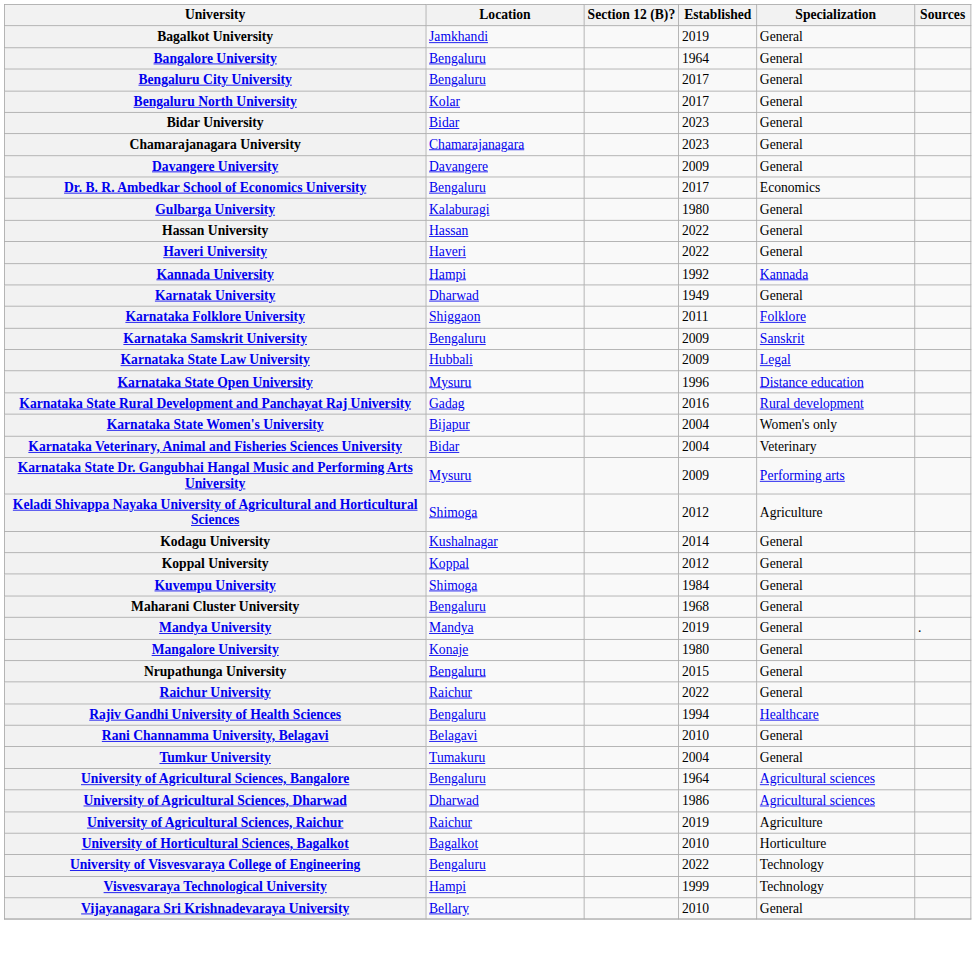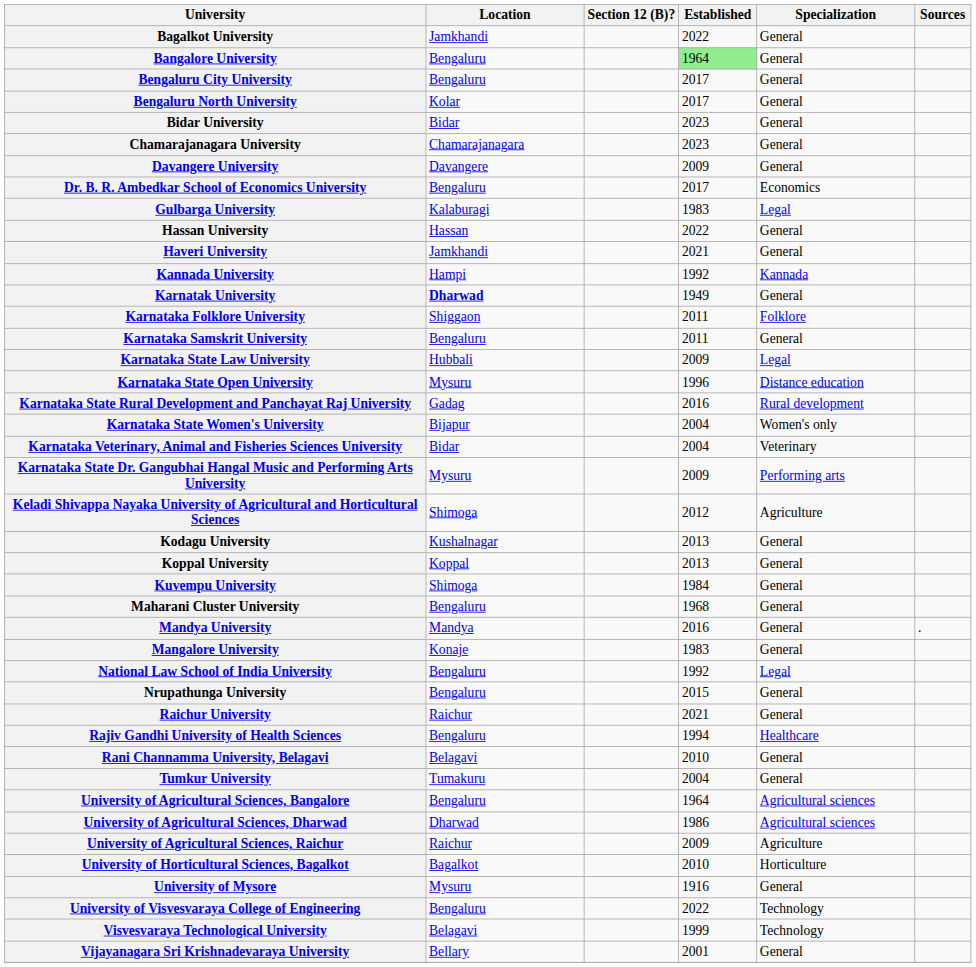 <table class="wikitable sortable collapsible plainrowheaders static-row-numbers" border="1" style="text-align:left; width:90%">
 <tr>
 <th scope="col" style="width: 40%;">University</th>
 <th scope="col" style="width: 15%;">Location</th>
 <th scope="col" style="width: 9%;">Section 12 (B)?</th>
 <th scope="col" style="width: 5%;">Established</th>
 <th scope="col" style="width: 15%;">Specialization</th>
 <th scope="col" style="width: 5%;" class="unsortable">Sources</th>
 </tr>
 <tr>
 <th scope="row">Bagalkot University</th>
 <td><a href='#'>Jamkhandi</a></td>
 <td></td>
-<td>2019</td>
+<td>2022</td>
 <td>General</td>
 <td></td>
 </tr>
 <tr>
 <th scope="row"><a href='#'>Bangalore University</a></th>
 <td><a href='#'>Bengaluru</a></td>
 <td></td>
-<td>1964</td>
+<td style="background: lightgreen;">1964</td>
 <td>General</td>
 <td></td>
 </tr>
 <tr>
 <th scope="row"><a href='#'>Bengaluru City University</a></th>
 <td><a href='#'>Bengaluru</a></td>
 <td></td>
 <td>2017</td>
 <td>General</td>
 <td></td>
 </tr>
 <tr>
 <th scope="row"><a href='#'>Bengaluru North University</a></th>
 <td><a href='#'>Kolar</a></td>
 <td></td>
 <td>2017</td>
 <td>General</td>
 <td></td>
 </tr>
 <tr>
 <th scope="row">Bidar University</th>
 <td><a href='#'>Bidar</a></td>
 <td></td>
 <td>2023</td>
 <td>General</td>
 <td></td>
 </tr>
 <tr>
 <th scope="row">Chamarajanagara University</th>
 <td><a href='#'>Chamarajanagara</a></td>
 <td></td>
 <td>2023</td>
 <td>General</td>
 <td></td>
 </tr>
 <tr>
 <th scope="row"><a href='#'>Davangere University</a></th>
 <td><a href='#'>Davangere</a></td>
 <td></td>
 <td>2009</td>
 <td>General</td>
 <td></td>
 </tr>
 <tr>
 <th scope="row"><a href='#'>Dr. B. R. Ambedkar School of Economics University</a></th>
 <td><a href='#'>Bengaluru</a></td>
 <td></td>
 <td>2017</td>
 <td>Economics</td>
 <td></td>
 </tr>
 <tr>
 <th scope="row"><a href='#'>Gulbarga University</a></th>
 <td><a href='#'>Kalaburagi</a></td>
 <td></td>
-<td>1980</td>
-<td>General</td>
+<td>1983</td>
+<td><a href='#'>Legal</a></td>
 <td></td>
 </tr>
 <tr>
 <th scope="row">Hassan University</th>
 <td><a href='#'>Hassan</a></td>
 <td></td>
 <td>2022</td>
 <td>General</td>
 <td></td>
 </tr>
 <tr>
 <th scope="row"><a href='#'>Haveri University</a></th>
-<td><a href='#'>Haveri</a></td>
+<td><a href='#'>Jamkhandi</a></td>
 <td></td>
-<td>2022</td>
+<td>2021</td>
 <td>General</td>
 <td></td>
 </tr>
 <tr>
 <th scope="row"><a href='#'>Kannada University</a></th>
 <td><a href='#'>Hampi</a></td>
 <td></td>
 <td>1992</td>
 <td><a href='#'>Kannada</a></td>
 <td></td>
 </tr>
 <tr>
 <th scope="row"><a href='#'>Karnatak University</a></th>
-<td><a href='#'>Dharwad</a></td>
+<td><strong><a href='#'>Dharwad</a></strong></td>
 <td></td>
 <td>1949</td>
 <td>General</td>
 <td></td>
 </tr>
 <tr>
 <th scope="row"><a href='#'>Karnataka Folklore University</a></th>
 <td><a href='#'>Shiggaon</a></td>
 <td></td>
 <td>2011</td>
 <td><a href='#'>Folklore</a></td>
 <td></td>
 </tr>
 <tr>
 <th scope="row"><a href='#'>Karnataka Samskrit University</a></th>
 <td><a href='#'>Bengaluru</a></td>
 <td></td>
-<td>2009</td>
-<td><a href='#'>Sanskrit</a></td>
+<td>2011</td>
+<td>General</td>
 <td></td>
 </tr>
 <tr>
 <th scope="row"><a href='#'>Karnataka State Law University</a></th>
 <td><a href='#'>Hubbali</a></td>
 <td></td>
 <td>2009</td>
 <td><a href='#'>Legal</a></td>
 <td></td>
 </tr>
 <tr>
 <th scope="row"><a href='#'>Karnataka State Open University</a></th>
 <td><a href='#'>Mysuru</a></td>
 <td></td>
 <td>1996</td>
 <td><a href='#'>Distance education</a></td>
 <td></td>
 </tr>
 <tr>
 <th scope="row"><a href='#'>Karnataka State Rural Development and Panchayat Raj University</a></th>
 <td><a href='#'>Gadag</a></td>
 <td></td>
 <td>2016</td>
 <td><a href='#'>Rural development</a></td>
 <td></td>
 </tr>
 <tr>
 <th scope="row"><a href='#'>Karnataka State Women's University</a></th>
 <td><a href='#'>Bijapur</a></td>
 <td></td>
 <td>2004</td>
 <td>Women's only</td>
 <td></td>
 </tr>
 <tr>
 <th scope="row"><a href='#'>Karnataka Veterinary, Animal and Fisheries Sciences University</a></th>
 <td><a href='#'>Bidar</a></td>
 <td></td>
 <td>2004</td>
 <td>Veterinary</td>
 <td></td>
 </tr>
 <tr>
 <th scope="row"><a href='#'>Karnataka State Dr. Gangubhai Hangal Music and Performing Arts University</a></th>
 <td><a href='#'>Mysuru</a></td>
 <td></td>
 <td>2009</td>
 <td><a href='#'>Performing arts</a></td>
 <td></td>
 </tr>
 <tr>
 <th scope="row"><a href='#'>Keladi Shivappa Nayaka University of Agricultural and Horticultural Sciences</a></th>
 <td><a href='#'>Shimoga</a></td>
 <td></td>
 <td>2012</td>
 <td>Agriculture</td>
 <td></td>
 </tr>
 <tr>
 <th scope="row">Kodagu University</th>
 <td><a href='#'>Kushalnagar</a></td>
 <td></td>
-<td>2014</td>
+<td>2013</td>
 <td>General</td>
 <td></td>
 </tr>
 <tr>
 <th scope="row">Koppal University</th>
 <td><a href='#'>Koppal</a></td>
 <td></td>
-<td>2012</td>
+<td>2013</td>
 <td>General</td>
 <td></td>
 </tr>
 <tr>
 <th scope="row"><a href='#'>Kuvempu University</a></th>
 <td><a href='#'>Shimoga</a></td>
 <td></td>
 <td>1984</td>
 <td>General</td>
 <td></td>
 </tr>
 <tr>
 <th scope="row">Maharani Cluster University</th>
 <td><a href='#'>Bengaluru</a></td>
 <td></td>
 <td>1968</td>
 <td>General</td>
 <td></td>
 </tr>
 <tr>
 <th scope="row"><a href='#'>Mandya University</a></th>
 <td><a href='#'>Mandya</a></td>
 <td></td>
-<td>2019</td>
+<td>2016</td>
 <td>General</td>
 <td>.</td>
 </tr>
 <tr>
 <th scope="row"><a href='#'>Mangalore University</a></th>
 <td><a href='#'>Konaje</a></td>
 <td></td>
-<td>1980</td>
+<td>1983</td>
 <td>General</td>
+<td></td>
+</tr>
+<tr>
+<th scope="row"><a href='#'>National Law School of India University</a></th>
+<td><a href='#'>Bengaluru</a></td>
+<td></td>
+<td>1992</td>
+<td><a href='#'>Legal</a></td>
 <td></td>
 </tr>
 <tr>
 <th scope="row">Nrupathunga University</th>
 <td><a href='#'>Bengaluru</a></td>
 <td></td>
 <td>2015</td>
 <td>General</td>
 <td></td>
 </tr>
 <tr>
 <th scope="row"><a href='#'>Raichur University</a></th>
 <td><a href='#'>Raichur</a></td>
 <td></td>
-<td>2022</td>
+<td>2021</td>
 <td>General</td>
 <td></td>
 </tr>
 <tr>
 <th scope="row"><a href='#'>Rajiv Gandhi University of Health Sciences</a></th>
 <td><a href='#'>Bengaluru</a></td>
 <td></td>
 <td>1994</td>
 <td><a href='#'>Healthcare</a></td>
 <td></td>
 </tr>
 <tr>
 <th scope="row"><a href='#'>Rani Channamma University, Belagavi</a></th>
 <td><a href='#'>Belagavi</a></td>
 <td></td>
 <td>2010</td>
 <td>General</td>
 <td></td>
 </tr>
 <tr>
 <th scope="row"><a href='#'>Tumkur University</a></th>
 <td><a href='#'>Tumakuru</a></td>
 <td></td>
 <td>2004</td>
 <td>General</td>
 <td></td>
 </tr>
 <tr>
 <th scope="row"><a href='#'>University of Agricultural Sciences, Bangalore</a></th>
 <td><a href='#'>Bengaluru</a></td>
 <td></td>
 <td>1964</td>
 <td><a href='#'>Agricultural sciences</a></td>
 <td></td>
 </tr>
 <tr>
 <th scope="row"><a href='#'>University of Agricultural Sciences, Dharwad</a></th>
 <td><a href='#'>Dharwad</a></td>
 <td></td>
 <td>1986</td>
 <td><a href='#'>Agricultural sciences</a></td>
 <td></td>
 </tr>
 <tr>
 <th scope="row"><a href='#'>University of Agricultural Sciences, Raichur</a></th>
 <td><a href='#'>Raichur</a></td>
 <td></td>
-<td>2019</td>
+<td>2009</td>
 <td>Agriculture</td>
 <td></td>
 </tr>
 <tr>
 <th scope="row"><a href='#'>University of Horticultural Sciences, Bagalkot</a></th>
 <td><a href='#'>Bagalkot</a></td>
 <td></td>
 <td>2010</td>
 <td>Horticulture</td>
 <td></td>
 </tr>
 <tr>
+<th scope="row"><a href='#'>University of Mysore</a></th>
+<td><a href='#'>Mysuru</a></td>
+<td></td>
+<td>1916</td>
+<td>General</td>
+<td></td>
+</tr>
+<tr>
 <th scope="row"><a href='#'>University of Visvesvaraya College of Engineering</a></th>
 <td><a href='#'>Bengaluru</a></td>
 <td></td>
 <td>2022</td>
 <td>Technology</td>
 <td></td>
 </tr>
 <tr>
 <th scope="row"><a href='#'>Visvesvaraya Technological University</a></th>
-<td><a href='#'>Hampi</a></td>
+<td><a href='#'>Belagavi</a></td>
 <td></td>
 <td>1999</td>
 <td>Technology</td>
 <td></td>
 </tr>
 <tr>
 <th scope="row"><a href='#'>Vijayanagara Sri Krishnadevaraya University</a></th>
 <td><a href='#'>Bellary</a></td>
 <td></td>
-<td>2010</td>
+<td>2001</td>
 <td>General</td>
 <td></td>
 </tr>
 <tr>
 </tr>
 </table>
